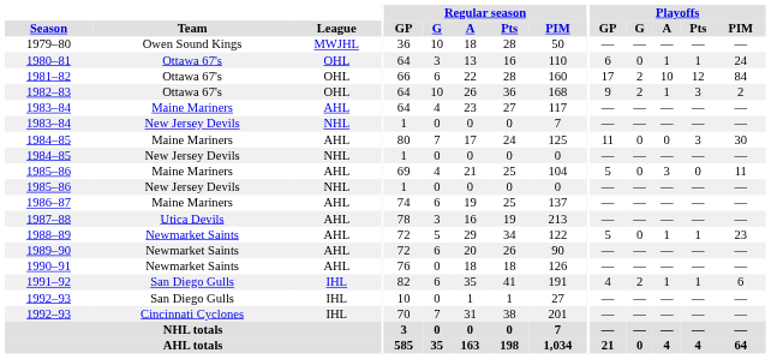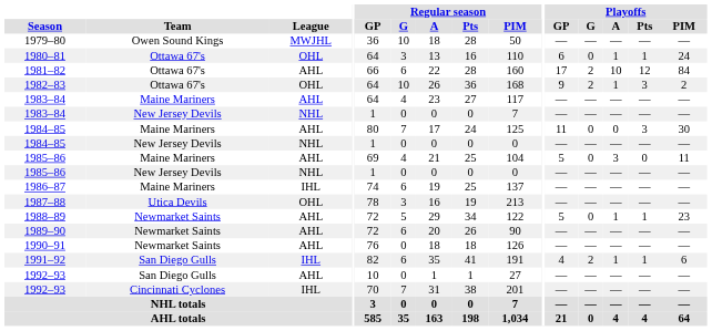 <table border="0" cellpadding="1" cellspacing="0" style="text-align:center; width:60em">
 <tr bgcolor="#e0e0e0">
 <th colspan="3" bgcolor="#ffffff"></th>
 <th rowspan="99" bgcolor="#ffffff"></th>
 <th colspan="5"><a href='#'>Regular season</a></th>
 <th rowspan="99" bgcolor="#ffffff"></th>
 <th colspan="5"><a href='#'>Playoffs</a></th>
 </tr>
 <tr bgcolor="#e0e0e0">
 <th><a href='#'>Season</a></th>
 <th>Team</th>
 <th>League</th>
 <th>GP</th>
 <th><a href='#'>G</a></th>
 <th><a href='#'>A</a></th>
 <th><a href='#'>Pts</a></th>
 <th><a href='#'>PIM</a></th>
 <th>GP</th>
 <th>G</th>
 <th>A</th>
 <th>Pts</th>
 <th>PIM</th>
 </tr>
 <tr>
 <td>1979–80</td>
 <td>Owen Sound Kings</td>
 <td><a href='#'>MWJHL</a></td>
 <td>36</td>
 <td>10</td>
 <td>18</td>
 <td>28</td>
 <td>50</td>
 <td>—</td>
 <td>—</td>
 <td>—</td>
 <td>—</td>
 <td>—</td>
 </tr>
 <tr bgcolor="#f0f0f0">
 <td><a href='#'>1980–81</a></td>
 <td><a href='#'>Ottawa 67's</a></td>
 <td><a href='#'>OHL</a></td>
 <td>64</td>
 <td>3</td>
 <td>13</td>
 <td>16</td>
 <td>110</td>
 <td>6</td>
 <td>0</td>
 <td>1</td>
 <td>1</td>
 <td>24</td>
 </tr>
 <tr>
 <td><a href='#'>1981–82</a></td>
 <td>Ottawa 67's</td>
-<td>OHL</td>
+<td>AHL</td>
 <td>66</td>
 <td>6</td>
 <td>22</td>
 <td>28</td>
 <td>160</td>
 <td>17</td>
 <td>2</td>
 <td>10</td>
 <td>12</td>
 <td>84</td>
 </tr>
 <tr bgcolor="#f0f0f0">
 <td><a href='#'>1982–83</a></td>
 <td>Ottawa 67's</td>
 <td>OHL</td>
 <td>64</td>
 <td>10</td>
 <td>26</td>
 <td>36</td>
 <td>168</td>
 <td>9</td>
 <td>2</td>
 <td>1</td>
 <td>3</td>
 <td>2</td>
 </tr>
 <tr>
 <td><a href='#'>1983–84</a></td>
 <td><a href='#'>Maine Mariners</a></td>
 <td><a href='#'>AHL</a></td>
 <td>64</td>
 <td>4</td>
 <td>23</td>
 <td>27</td>
 <td>117</td>
 <td>—</td>
 <td>—</td>
 <td>—</td>
 <td>—</td>
 <td>—</td>
 </tr>
 <tr bgcolor="#f0f0f0">
 <td><a href='#'>1983–84</a></td>
 <td><a href='#'>New Jersey Devils</a></td>
 <td><a href='#'>NHL</a></td>
 <td>1</td>
 <td>0</td>
 <td>0</td>
 <td>0</td>
 <td>7</td>
 <td>—</td>
 <td>—</td>
 <td>—</td>
 <td>—</td>
 <td>—</td>
 </tr>
 <tr>
 <td><a href='#'>1984–85</a></td>
 <td>Maine Mariners</td>
 <td>AHL</td>
 <td>80</td>
 <td>7</td>
 <td>17</td>
 <td>24</td>
 <td>125</td>
 <td>11</td>
 <td>0</td>
 <td>0</td>
 <td>3</td>
 <td>30</td>
 </tr>
 <tr bgcolor="#f0f0f0">
 <td><a href='#'>1984–85</a></td>
 <td>New Jersey Devils</td>
 <td>NHL</td>
 <td>1</td>
 <td>0</td>
 <td>0</td>
 <td>0</td>
 <td>0</td>
 <td>—</td>
 <td>—</td>
 <td>—</td>
 <td>—</td>
 <td>—</td>
 </tr>
 <tr>
 <td><a href='#'>1985–86</a></td>
 <td>Maine Mariners</td>
 <td>AHL</td>
 <td>69</td>
 <td>4</td>
 <td>21</td>
 <td>25</td>
 <td>104</td>
 <td>5</td>
 <td>0</td>
 <td>3</td>
 <td>0</td>
 <td>11</td>
 </tr>
 <tr bgcolor="#f0f0f0">
 <td><a href='#'>1985–86</a></td>
 <td>New Jersey Devils</td>
 <td>NHL</td>
 <td>1</td>
 <td>0</td>
 <td>0</td>
 <td>0</td>
 <td>0</td>
 <td>—</td>
 <td>—</td>
 <td>—</td>
 <td>—</td>
 <td>—</td>
 </tr>
 <tr>
 <td><a href='#'>1986–87</a></td>
 <td>Maine Mariners</td>
-<td>AHL</td>
+<td>IHL</td>
 <td>74</td>
 <td>6</td>
 <td>19</td>
 <td>25</td>
 <td>137</td>
 <td>—</td>
 <td>—</td>
 <td>—</td>
 <td>—</td>
 <td>—</td>
 </tr>
 <tr bgcolor="#f0f0f0">
 <td><a href='#'>1987–88</a></td>
 <td><a href='#'>Utica Devils</a></td>
-<td>AHL</td>
+<td>OHL</td>
 <td>78</td>
 <td>3</td>
 <td>16</td>
 <td>19</td>
 <td>213</td>
 <td>—</td>
 <td>—</td>
 <td>—</td>
 <td>—</td>
 <td>—</td>
 </tr>
 <tr>
 <td><a href='#'>1988–89</a></td>
 <td><a href='#'>Newmarket Saints</a></td>
 <td>AHL</td>
 <td>72</td>
 <td>5</td>
 <td>29</td>
 <td>34</td>
 <td>122</td>
 <td>5</td>
 <td>0</td>
 <td>1</td>
 <td>1</td>
 <td>23</td>
 </tr>
 <tr bgcolor="#f0f0f0">
 <td><a href='#'>1989–90</a></td>
 <td>Newmarket Saints</td>
 <td>AHL</td>
 <td>72</td>
 <td>6</td>
 <td>20</td>
 <td>26</td>
 <td>90</td>
 <td>—</td>
 <td>—</td>
 <td>—</td>
 <td>—</td>
 <td>—</td>
 </tr>
 <tr>
 <td><a href='#'>1990–91</a></td>
 <td>Newmarket Saints</td>
 <td>AHL</td>
 <td>76</td>
 <td>0</td>
 <td>18</td>
 <td>18</td>
 <td>126</td>
 <td>—</td>
 <td>—</td>
 <td>—</td>
 <td>—</td>
 <td>—</td>
 </tr>
 <tr bgcolor="#f0f0f0">
 <td><a href='#'>1991–92</a></td>
 <td><a href='#'>San Diego Gulls</a></td>
 <td><a href='#'>IHL</a></td>
 <td>82</td>
 <td>6</td>
 <td>35</td>
 <td>41</td>
 <td>191</td>
 <td>4</td>
 <td>2</td>
 <td>1</td>
 <td>1</td>
 <td>6</td>
 </tr>
 <tr>
 <td><a href='#'>1992–93</a></td>
 <td>San Diego Gulls</td>
-<td>IHL</td>
+<td>AHL</td>
 <td>10</td>
 <td>0</td>
 <td>1</td>
 <td>1</td>
 <td>27</td>
 <td>—</td>
 <td>—</td>
 <td>—</td>
 <td>—</td>
 <td>—</td>
 </tr>
 <tr bgcolor="#f0f0f0">
 <td><a href='#'>1992–93</a></td>
 <td><a href='#'>Cincinnati Cyclones</a></td>
 <td>IHL</td>
 <td>70</td>
 <td>7</td>
 <td>31</td>
 <td>38</td>
 <td>201</td>
 <td>—</td>
 <td>—</td>
 <td>—</td>
 <td>—</td>
 <td>—</td>
 </tr>
 <tr>
 </tr>
 <tr ALIGN="center" bgcolor="#e0e0e0">
 <th colspan="3">NHL totals</th>
 <th ALIGN="center">3</th>
 <th ALIGN="center">0</th>
 <th ALIGN="center">0</th>
 <th ALIGN="center">0</th>
 <th ALIGN="center">7</th>
 <th ALIGN="center">—</th>
 <th ALIGN="center">—</th>
 <th ALIGN="center">—</th>
 <th ALIGN="center">—</th>
 <th ALIGN="center">—</th>
 </tr>
 <tr>
 </tr>
 <tr ALIGN="center" bgcolor="#e0e0e0">
 <th colspan="3">AHL totals</th>
 <th ALIGN="center">585</th>
 <th ALIGN="center">35</th>
 <th ALIGN="center">163</th>
 <th ALIGN="center">198</th>
 <th ALIGN="center">1,034</th>
 <th ALIGN="center">21</th>
 <th ALIGN="center">0</th>
 <th ALIGN="center">4</th>
 <th ALIGN="center">4</th>
 <th ALIGN="center">64</th>
 </tr>
 </table>
